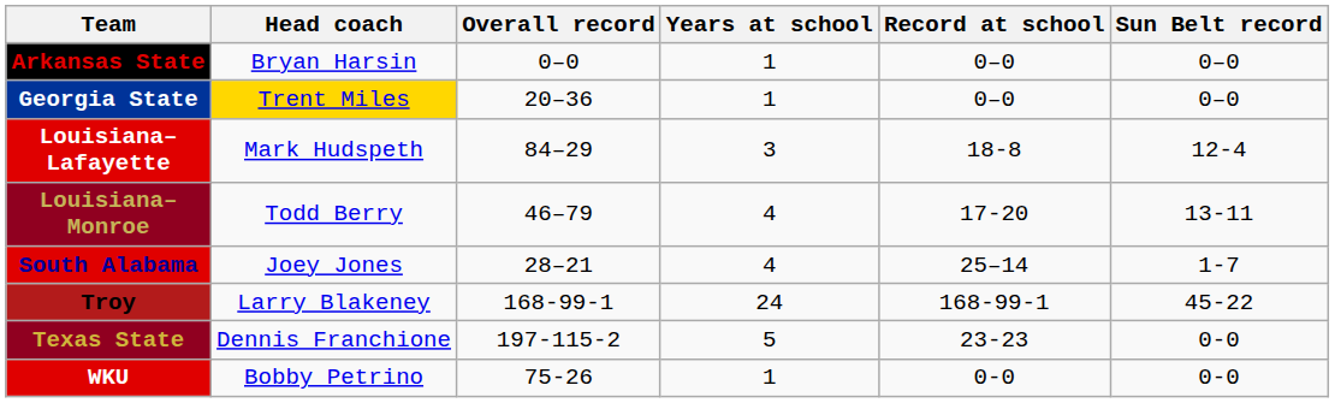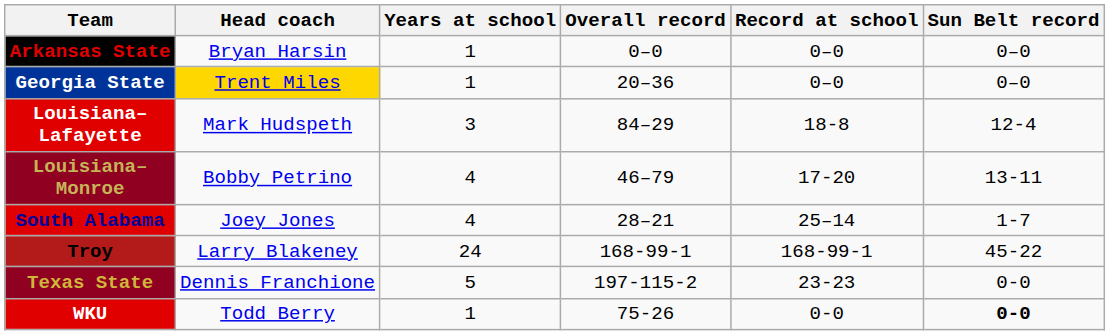 <table class="wikitable sortable" style="text-align: center;">
 <tr>
 <th style="width:110px;">Team</th>
 <th>Head coach</th>
+<th>Years at school</th>
 <th>Overall record</th>
-<th>Years at school</th>
 <th>Record at school</th>
 <th>Sun Belt record</th>
 </tr>
 <tr>
 <th style="background:#000; color:#e00000;">Arkansas State</th>
 <td><a href='#'>Bryan Harsin</a></td>
+<td>1</td>
 <td>0–0</td>
-<td>1</td>
 <td>0–0</td>
 <td>0–0</td>
 </tr>
 <tr>
 <th style="background:#039; color:white;">Georgia State</th>
 <td style="background: gold;"><a href='#'>Trent Miles</a></td>
+<td>1</td>
 <td>20–36</td>
-<td>1</td>
 <td>0–0</td>
 <td>0–0</td>
 </tr>
 <tr>
 <th style="background:#e00000; color:#fff;">Louisiana–Lafayette</th>
 <td><a href='#'>Mark Hudspeth</a></td>
+<td>3</td>
 <td>84–29</td>
-<td>3</td>
 <td>18-8</td>
 <td>12-4</td>
 </tr>
 <tr>
 <th style="background:#900020; color:#C5B358;">Louisiana–Monroe</th>
-<td><a href='#'>Todd Berry</a></td>
+<td><a href='#'>Bobby Petrino</a></td>
+<td>4</td>
 <td>46–79</td>
-<td>4</td>
 <td>17-20</td>
 <td>13-11</td>
 </tr>
 <tr>
 <th style="background:#e00000; color:#00009C;">South Alabama</th>
 <td><a href='#'>Joey Jones</a></td>
+<td>4</td>
 <td>28–21</td>
-<td>4</td>
 <td>25–14</td>
 <td>1-7</td>
 </tr>
 <tr>
 <th style="background:#b31b1b; color:#000;">Troy</th>
 <td><a href='#'>Larry Blakeney</a></td>
+<td>24</td>
 <td>168-99-1</td>
-<td>24</td>
 <td>168-99-1</td>
 <td>45-22</td>
 </tr>
 <tr>
 <th style="background:#900020; color:#CFB53B;">Texas State</th>
 <td><a href='#'>Dennis Franchione</a></td>
+<td>5</td>
 <td>197-115-2</td>
-<td>5</td>
 <td>23-23</td>
 <td>0-0</td>
 </tr>
 <tr>
 <th style="background:#e00000; color:#fff;">WKU</th>
-<td><a href='#'>Bobby Petrino</a></td>
+<td><a href='#'>Todd Berry</a></td>
+<td>1</td>
 <td>75-26</td>
-<td>1</td>
 <td>0-0</td>
-<td>0-0</td>
+<td><strong>0-0</strong></td>
 </tr>
 </table>
